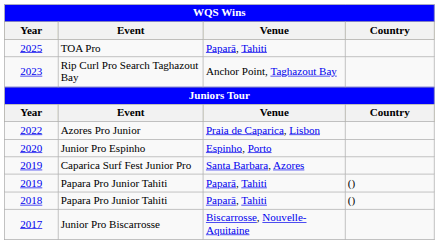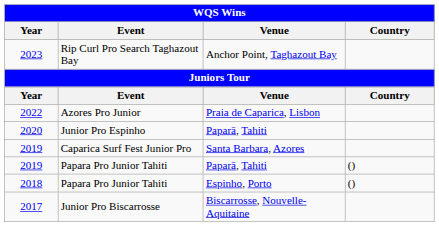 <table class="wikitable" style="width:100%;">
 <tr>
 <td colspan="4;" style="background: blue; color: white" align="center"><strong>WQS Wins</strong></td>
 </tr>
 <tr bgcolor=#bdb76b>
 <th>Year</th>
 <th>Event</th>
 <th>Venue</th>
 <th>Country</th>
-</tr>
-<tr>
-<td style="text-align:center"><a href='#'>2025</a></td>
-<td>TOA Pro</td>
-<td><a href='#'>Paparā</a>, <a href='#'>Tahiti</a></td>
-<td></td>
 </tr>
 <tr>
 <td style="text-align:center"><a href='#'>2023</a></td>
 <td>Rip Curl Pro Search Taghazout Bay</td>
 <td>Anchor Point, <a href='#'>Taghazout Bay</a></td>
 <td></td>
 </tr>
 <tr>
 <td colspan="4;" style="background: blue; color: white" align="center"><strong>Juniors Tour</strong></td>
 </tr>
 <tr bgcolor=#bdb76b>
 <th>Year</th>
 <th width=   33.8%>Event</th>
 <th width=     33%>Venue</th>
 <th>Country</th>
 </tr>
 <tr>
 <td style="text-align:center"><a href='#'>2022</a></td>
 <td>Azores Pro Junior</td>
 <td><a href='#'>Praia de Caparica</a>, <a href='#'>Lisbon</a></td>
 <td></td>
 </tr>
 <tr>
 <td style="text-align:center"><a href='#'>2020</a></td>
 <td>Junior Pro Espinho</td>
-<td><a href='#'>Espinho</a>, <a href='#'>Porto</a></td>
+<td><a href='#'>Paparā</a>, <a href='#'>Tahiti</a></td>
 <td></td>
 </tr>
 <tr>
 <td style="text-align:center"><a href='#'>2019</a></td>
 <td>Caparica Surf Fest Junior Pro</td>
 <td><a href='#'>Santa Barbara</a>, <a href='#'>Azores</a></td>
 <td></td>
 </tr>
 <tr>
 <td style="text-align:center"><a href='#'>2019</a></td>
 <td>Papara Pro Junior Tahiti</td>
 <td><a href='#'>Paparā</a>, <a href='#'>Tahiti</a></td>
 <td> ()</td>
 </tr>
 <tr>
 <td style="text-align:center"><a href='#'>2018</a></td>
 <td>Papara Pro Junior Tahiti</td>
-<td><a href='#'>Paparā</a>, <a href='#'>Tahiti</a></td>
+<td><a href='#'>Espinho</a>, <a href='#'>Porto</a></td>
 <td> ()</td>
 </tr>
 <tr>
 <td style="text-align:center"><a href='#'>2017</a></td>
 <td>Junior Pro Biscarrosse</td>
 <td><a href='#'>Biscarrosse</a>, <a href='#'>Nouvelle-Aquitaine</a></td>
 <td></td>
 </tr>
 </table>
